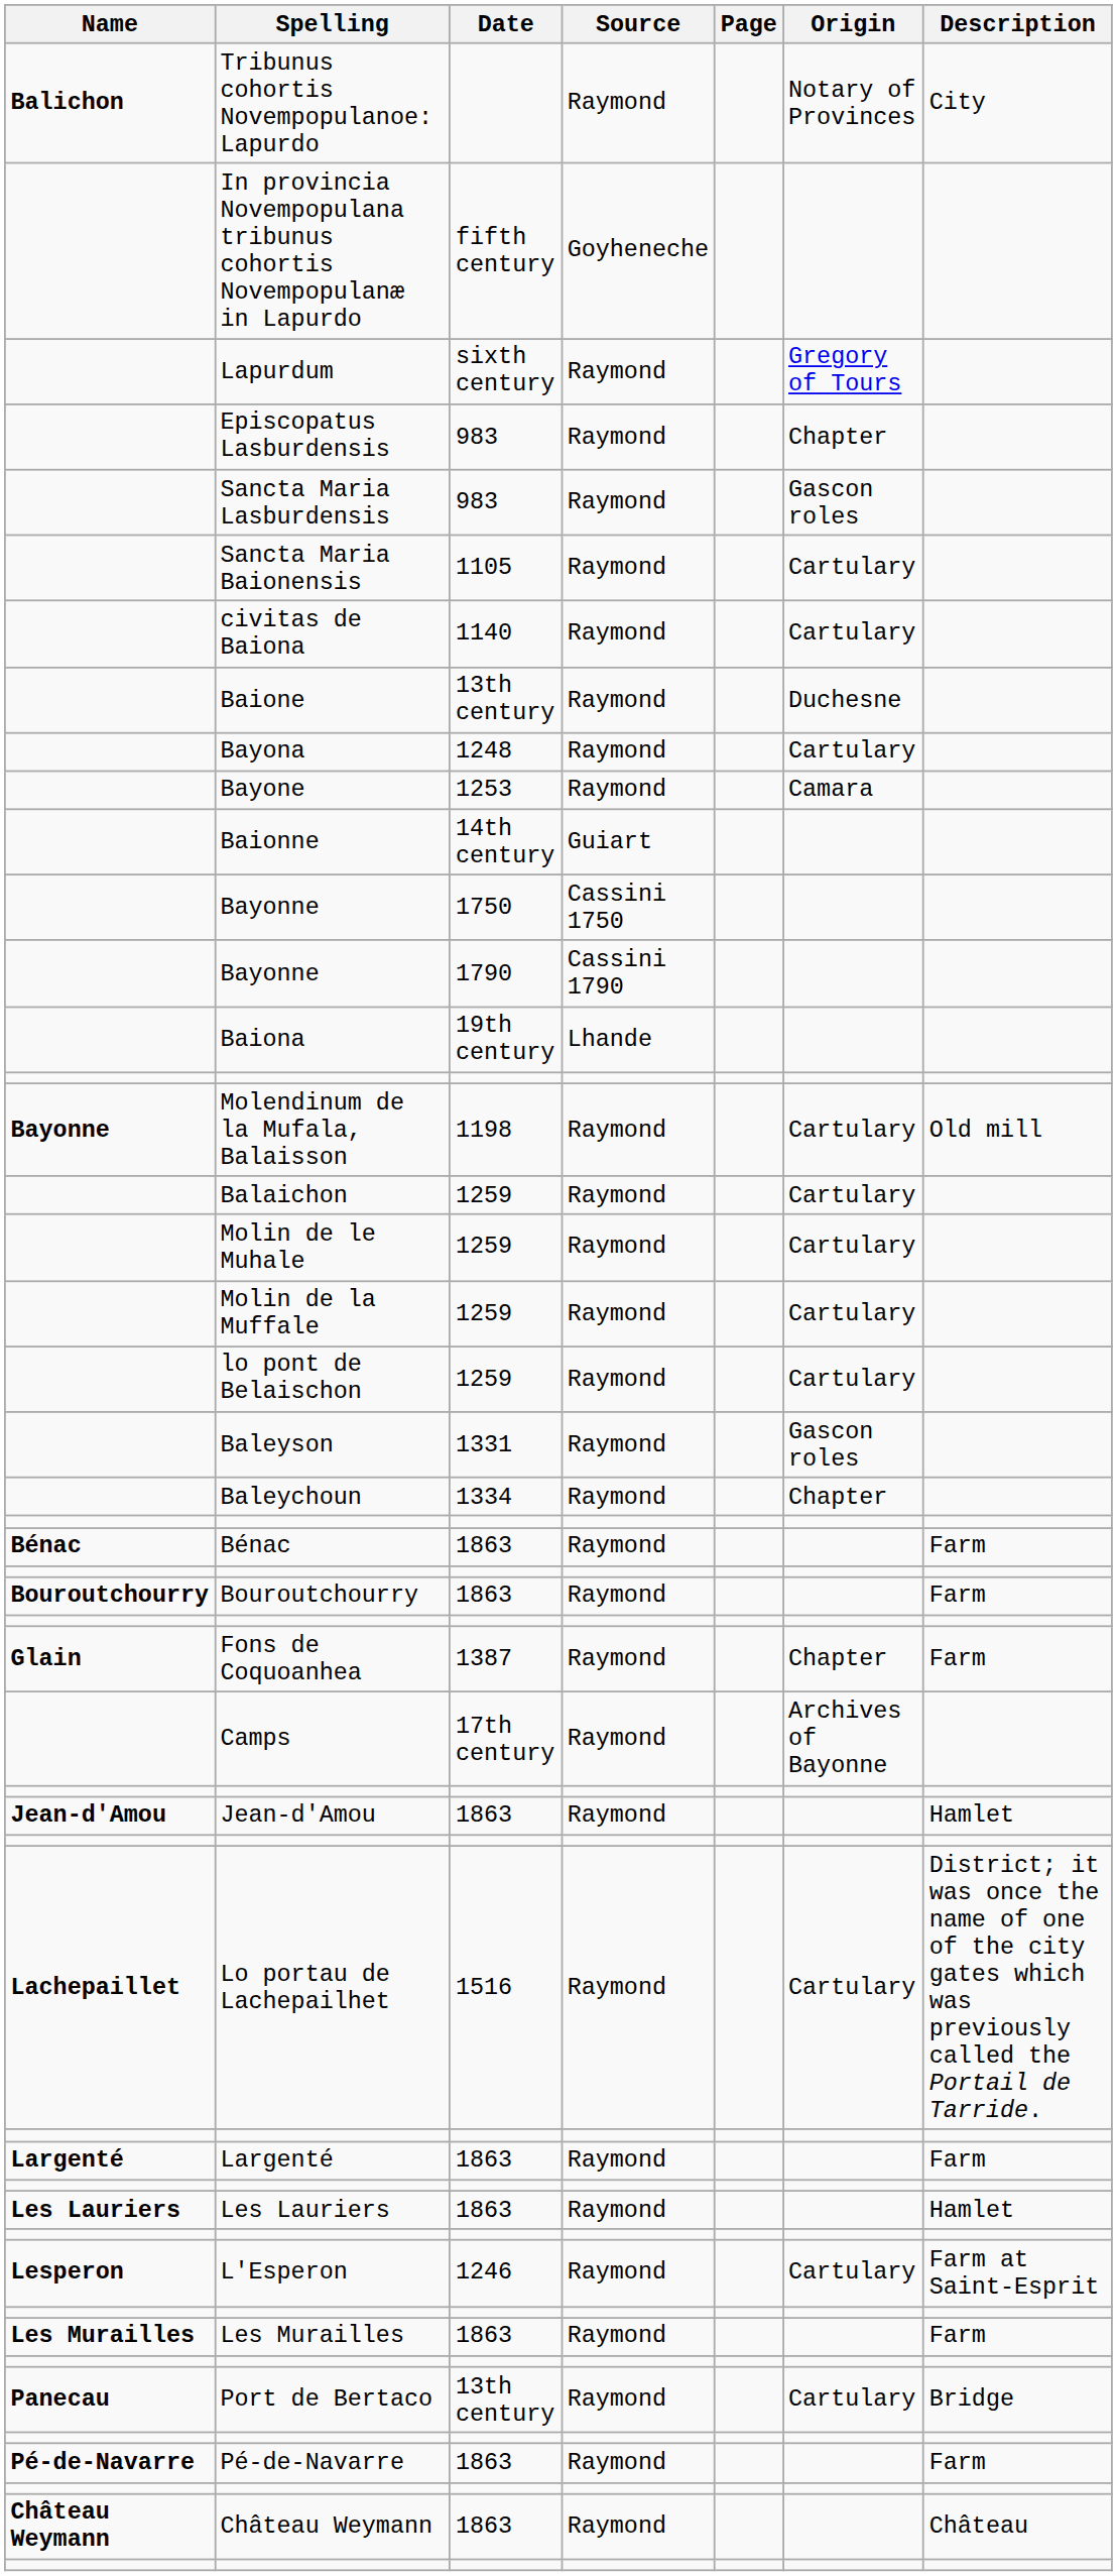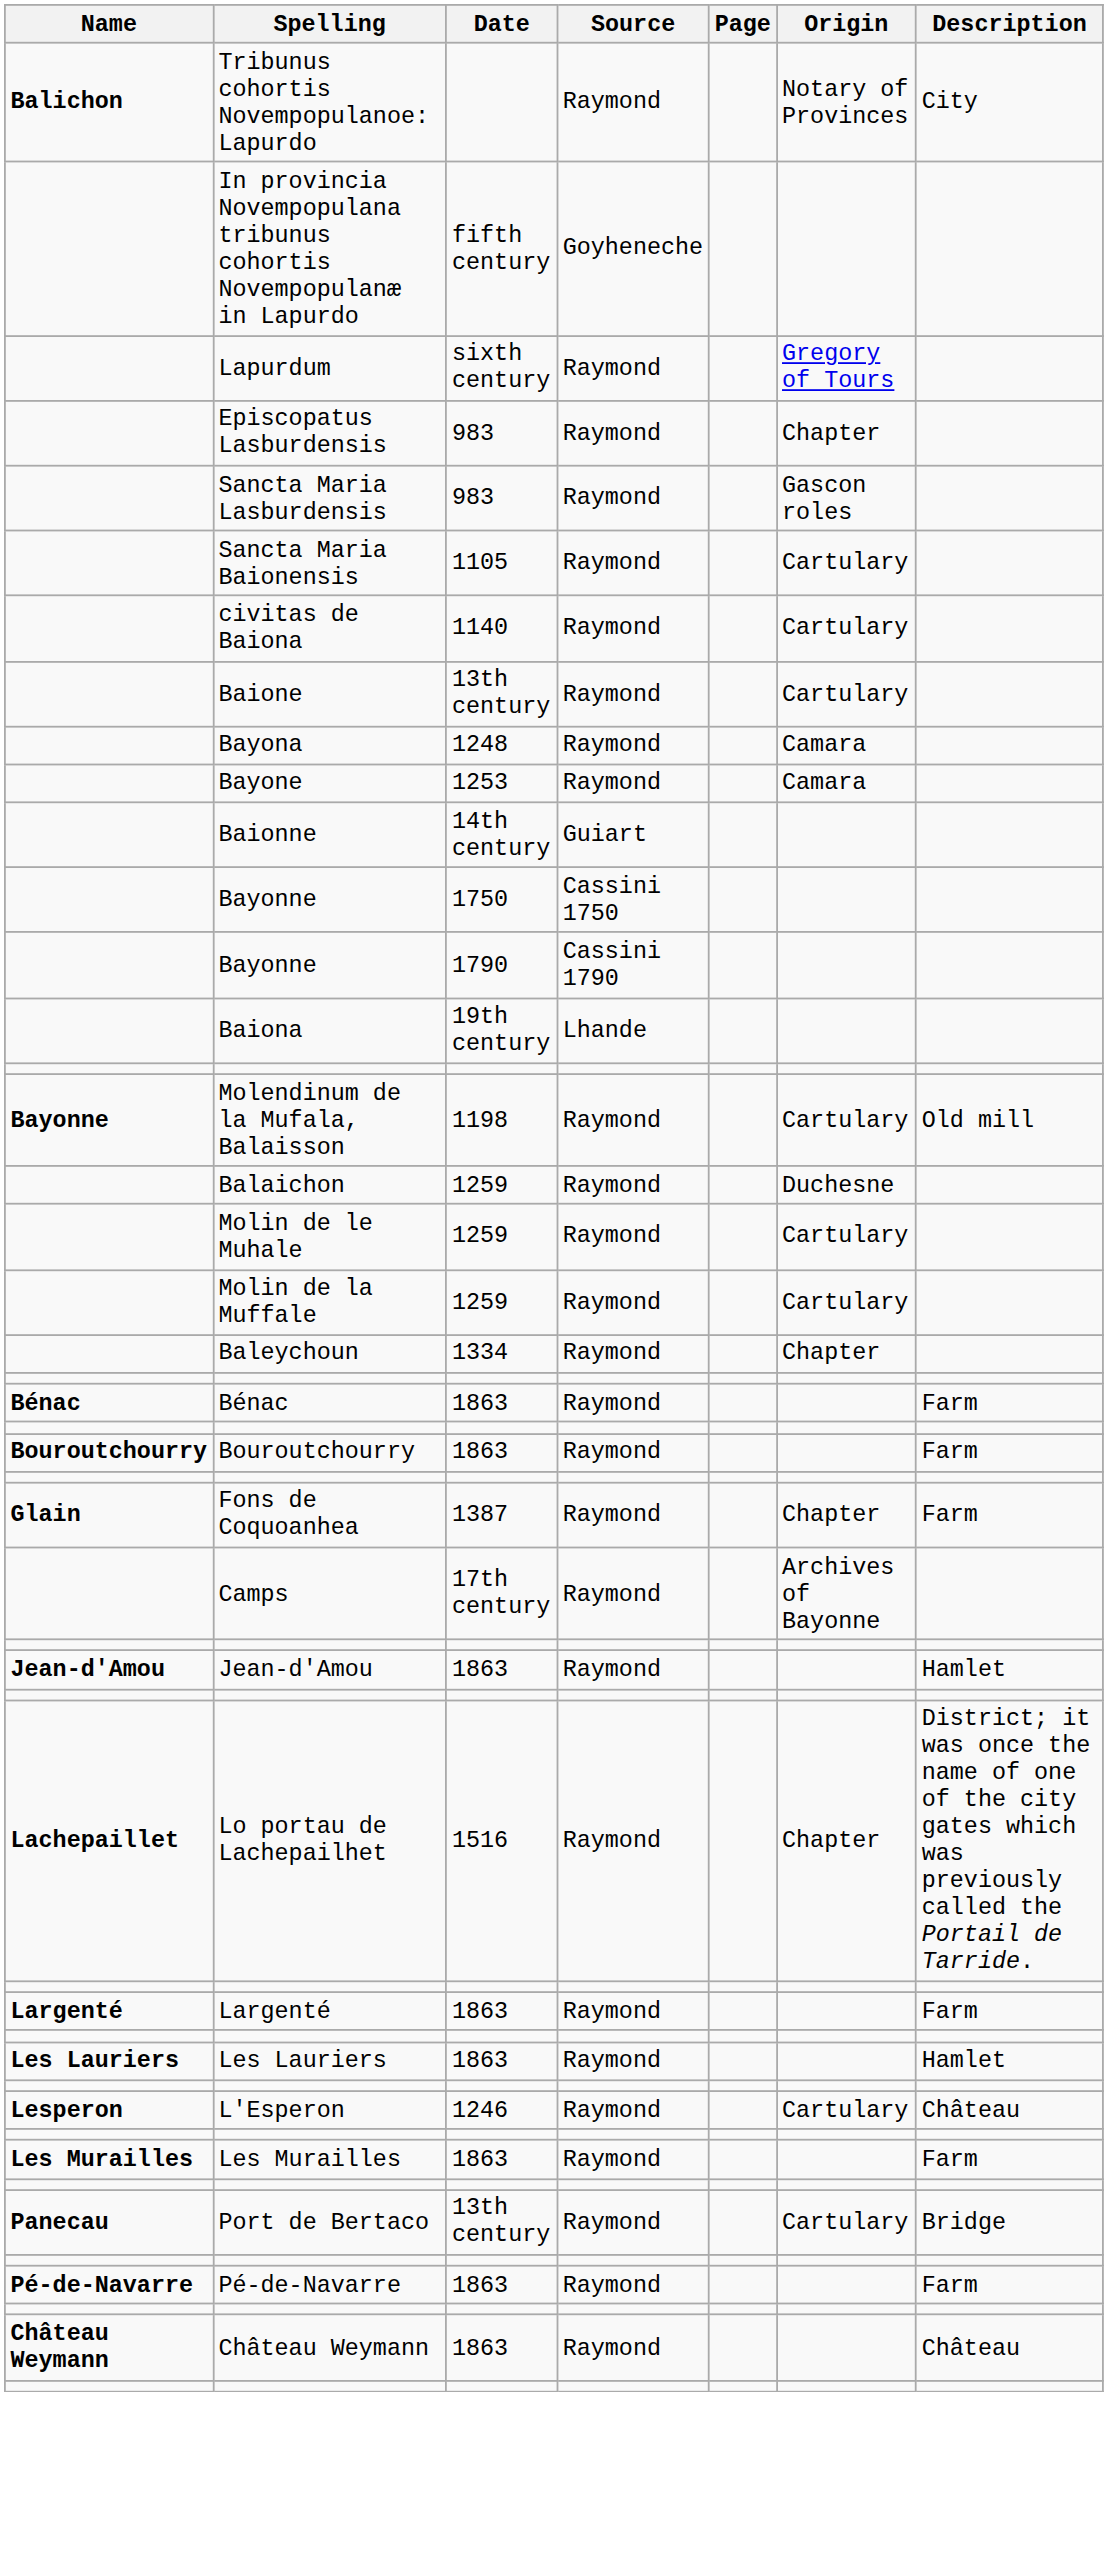 <table class="wikitable">
 <tr>
 <th>Name</th>
 <th>Spelling</th>
 <th>Date</th>
 <th>Source</th>
 <th>Page</th>
 <th>Origin</th>
 <th>Description</th>
 </tr>
 <tr>
 <td><strong>Balichon</strong></td>
 <td>Tribunus cohortis Novempopulanoe: Lapurdo</td>
 <td></td>
 <td>Raymond</td>
 <td></td>
 <td>Notary of Provinces</td>
 <td>City</td>
 </tr>
 <tr>
 <td></td>
 <td>In provincia Novempopulana tribunus cohortis Novempopulanæ in Lapurdo</td>
 <td>fifth century</td>
 <td>Goyheneche</td>
 <td></td>
 <td></td>
 <td></td>
 </tr>
 <tr>
 <td></td>
 <td>Lapurdum</td>
 <td>sixth century</td>
 <td>Raymond</td>
 <td></td>
 <td><a href='#'>Gregory of Tours</a></td>
 <td></td>
 </tr>
 <tr>
 <td></td>
 <td>Episcopatus Lasburdensis</td>
 <td>983</td>
 <td>Raymond</td>
 <td></td>
 <td>Chapter</td>
 <td></td>
 </tr>
 <tr>
 <td></td>
 <td>Sancta Maria Lasburdensis</td>
 <td>983</td>
 <td>Raymond</td>
 <td></td>
 <td>Gascon roles</td>
 <td></td>
 </tr>
 <tr>
 <td></td>
 <td>Sancta Maria Baionensis</td>
 <td>1105</td>
 <td>Raymond</td>
 <td></td>
 <td>Cartulary</td>
 <td></td>
 </tr>
 <tr>
 <td></td>
 <td>civitas de Baiona</td>
 <td>1140</td>
 <td>Raymond</td>
 <td></td>
 <td>Cartulary</td>
 <td></td>
 </tr>
 <tr>
 <td></td>
 <td>Baione</td>
 <td>13th century</td>
 <td>Raymond</td>
 <td></td>
-<td>Duchesne</td>
+<td>Cartulary</td>
 <td></td>
 </tr>
 <tr>
 <td></td>
 <td>Bayona</td>
 <td>1248</td>
 <td>Raymond</td>
 <td></td>
-<td>Cartulary</td>
+<td>Camara</td>
 <td></td>
 </tr>
 <tr>
 <td></td>
 <td>Bayone</td>
 <td>1253</td>
 <td>Raymond</td>
 <td></td>
 <td>Camara</td>
 <td></td>
 </tr>
 <tr>
 <td></td>
 <td>Baionne</td>
 <td>14th century</td>
 <td>Guiart</td>
 <td></td>
 <td></td>
 <td></td>
 </tr>
 <tr>
 <td></td>
 <td>Bayonne</td>
 <td>1750</td>
 <td>Cassini 1750</td>
 <td></td>
 <td></td>
 <td></td>
 </tr>
 <tr>
 <td></td>
 <td>Bayonne</td>
 <td>1790</td>
 <td>Cassini 1790</td>
 <td></td>
 <td></td>
 <td></td>
 </tr>
 <tr>
 <td></td>
 <td>Baiona</td>
 <td>19th century</td>
 <td>Lhande</td>
 <td></td>
 <td></td>
 <td></td>
 </tr>
 <tr>
 <td></td>
 <td></td>
 <td></td>
 <td></td>
 <td></td>
 <td></td>
 <td></td>
 </tr>
 <tr>
 <td><strong>Bayonne</strong></td>
 <td>Molendinum de la Mufala, Balaisson</td>
 <td>1198</td>
 <td>Raymond</td>
 <td></td>
 <td>Cartulary</td>
 <td>Old mill</td>
 </tr>
 <tr>
 <td></td>
 <td>Balaichon</td>
 <td>1259</td>
 <td>Raymond</td>
 <td></td>
-<td>Cartulary</td>
+<td>Duchesne</td>
 <td></td>
 </tr>
 <tr>
 <td></td>
 <td>Molin de le Muhale</td>
 <td>1259</td>
 <td>Raymond</td>
 <td></td>
 <td>Cartulary</td>
 <td></td>
 </tr>
 <tr>
 <td></td>
 <td>Molin de la Muffale</td>
 <td>1259</td>
 <td>Raymond</td>
 <td></td>
 <td>Cartulary</td>
-<td></td>
-</tr>
-<tr>
-<td></td>
-<td>lo pont de Belaischon</td>
-<td>1259</td>
-<td>Raymond</td>
-<td></td>
-<td>Cartulary</td>
-<td></td>
-</tr>
-<tr>
-<td></td>
-<td>Baleyson</td>
-<td>1331</td>
-<td>Raymond</td>
-<td></td>
-<td>Gascon roles</td>
 <td></td>
 </tr>
 <tr>
 <td></td>
 <td>Baleychoun</td>
 <td>1334</td>
 <td>Raymond</td>
 <td></td>
 <td>Chapter</td>
 <td></td>
 </tr>
 <tr>
 <td></td>
 <td></td>
 <td></td>
 <td></td>
 <td></td>
 <td></td>
 <td></td>
 </tr>
 <tr>
 <td><strong>Bénac</strong></td>
 <td>Bénac</td>
 <td>1863</td>
 <td>Raymond</td>
 <td></td>
 <td></td>
 <td>Farm</td>
 </tr>
 <tr>
 <td></td>
 <td></td>
 <td></td>
 <td></td>
 <td></td>
 <td></td>
 <td></td>
 </tr>
 <tr>
 <td><strong>Bouroutchourry</strong></td>
 <td>Bouroutchourry</td>
 <td>1863</td>
 <td>Raymond</td>
 <td></td>
 <td></td>
 <td>Farm</td>
 </tr>
 <tr>
 <td></td>
 <td></td>
 <td></td>
 <td></td>
 <td></td>
 <td></td>
 <td></td>
 </tr>
 <tr>
 <td><strong>Glain</strong></td>
 <td>Fons de Coquoanhea</td>
 <td>1387</td>
 <td>Raymond</td>
 <td></td>
 <td>Chapter</td>
 <td>Farm</td>
 </tr>
 <tr>
 <td></td>
 <td>Camps</td>
 <td>17th century</td>
 <td>Raymond</td>
 <td></td>
 <td>Archives of Bayonne</td>
 <td></td>
 </tr>
 <tr>
 <td></td>
 <td></td>
 <td></td>
 <td></td>
 <td></td>
 <td></td>
 <td></td>
 </tr>
 <tr>
 <td><strong>Jean-d'Amou</strong></td>
 <td>Jean-d'Amou</td>
 <td>1863</td>
 <td>Raymond</td>
 <td></td>
 <td></td>
 <td>Hamlet</td>
 </tr>
 <tr>
 <td></td>
 <td></td>
 <td></td>
 <td></td>
 <td></td>
 <td></td>
 <td></td>
 </tr>
 <tr>
 <td><strong>Lachepaillet</strong></td>
 <td>Lo portau de Lachepailhet</td>
 <td>1516</td>
 <td>Raymond</td>
 <td></td>
-<td>Cartulary</td>
+<td>Chapter</td>
 <td>District; it was once the name of one of the city gates which was previously called the <em>Portail de Tarride</em>.</td>
 </tr>
 <tr>
 <td></td>
 <td></td>
 <td></td>
 <td></td>
 <td></td>
 <td></td>
 <td></td>
 </tr>
 <tr>
 <td><strong>Largenté</strong></td>
 <td>Largenté</td>
 <td>1863</td>
 <td>Raymond</td>
 <td></td>
 <td></td>
 <td>Farm</td>
 </tr>
 <tr>
 <td></td>
 <td></td>
 <td></td>
 <td></td>
 <td></td>
 <td></td>
 <td></td>
 </tr>
 <tr>
 <td><strong>Les Lauriers</strong></td>
 <td>Les Lauriers</td>
 <td>1863</td>
 <td>Raymond</td>
 <td></td>
 <td></td>
 <td>Hamlet</td>
 </tr>
 <tr>
 <td></td>
 <td></td>
 <td></td>
 <td></td>
 <td></td>
 <td></td>
 <td></td>
 </tr>
 <tr>
 <td><strong>Lesperon</strong></td>
 <td>L'Esperon</td>
 <td>1246</td>
 <td>Raymond</td>
 <td></td>
 <td>Cartulary</td>
-<td>Farm at Saint-Esprit</td>
+<td>Château</td>
 </tr>
 <tr>
 <td></td>
 <td></td>
 <td></td>
 <td></td>
 <td></td>
 <td></td>
 <td></td>
 </tr>
 <tr>
 <td><strong>Les Murailles</strong></td>
 <td>Les Murailles</td>
 <td>1863</td>
 <td>Raymond</td>
 <td></td>
 <td></td>
 <td>Farm</td>
 </tr>
 <tr>
 <td></td>
 <td></td>
 <td></td>
 <td></td>
 <td></td>
 <td></td>
 <td></td>
 </tr>
 <tr>
 <td><strong>Panecau</strong></td>
 <td>Port de Bertaco</td>
 <td>13th century</td>
 <td>Raymond</td>
 <td></td>
 <td>Cartulary</td>
 <td>Bridge</td>
 </tr>
 <tr>
 <td></td>
 <td></td>
 <td></td>
 <td></td>
 <td></td>
 <td></td>
 <td></td>
 </tr>
 <tr>
 <td><strong>Pé-de-Navarre</strong></td>
 <td>Pé-de-Navarre</td>
 <td>1863</td>
 <td>Raymond</td>
 <td></td>
 <td></td>
 <td>Farm</td>
 </tr>
 <tr>
 <td></td>
 <td></td>
 <td></td>
 <td></td>
 <td></td>
 <td></td>
 <td></td>
 </tr>
 <tr>
 <td><strong>Château Weymann</strong></td>
 <td>Château Weymann</td>
 <td>1863</td>
 <td>Raymond</td>
 <td></td>
 <td></td>
 <td>Château</td>
 </tr>
 <tr>
 <td></td>
 <td></td>
 <td></td>
 <td></td>
 <td></td>
 <td></td>
 <td></td>
 </tr>
 </table>
